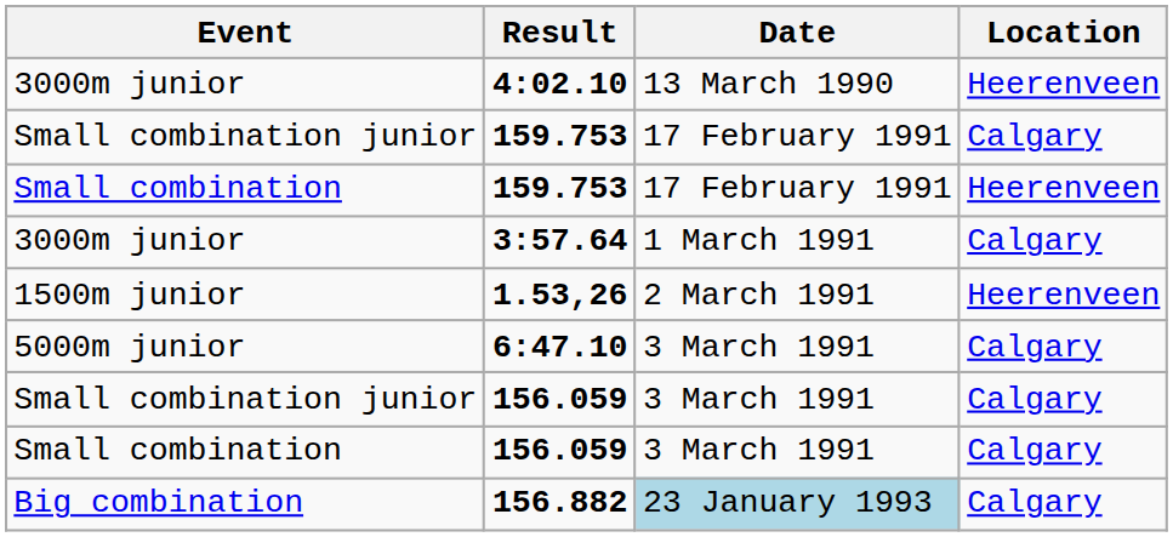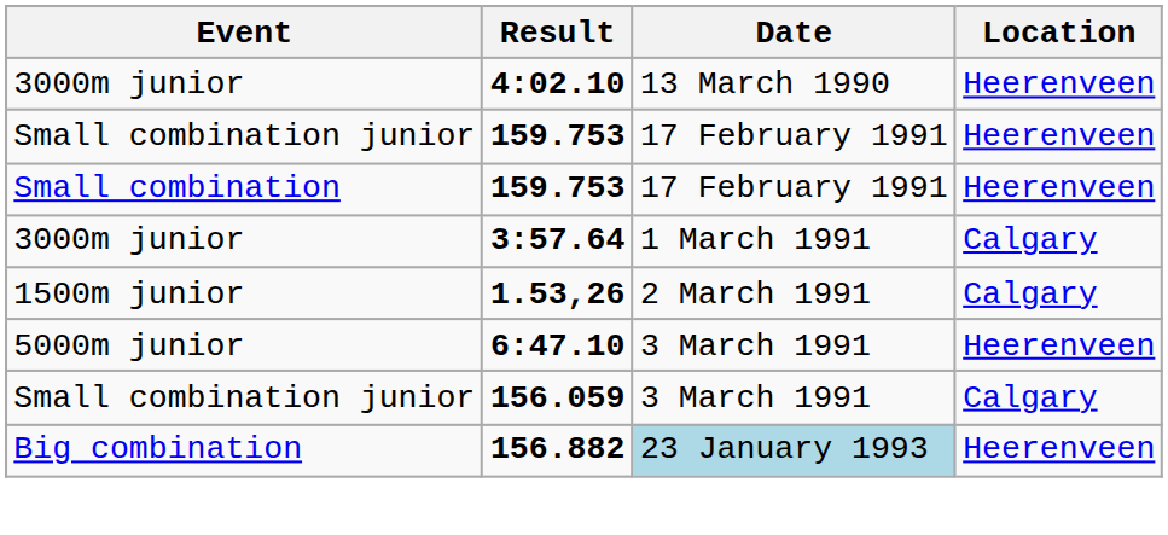 <table class='wikitable'>
 <tr>
 <th>Event</th>
 <th>Result</th>
 <th>Date</th>
 <th>Location</th>
 </tr>
 <tr>
 <td>3000m junior</td>
 <td><strong>4:02.10</strong></td>
 <td>13 March 1990</td>
 <td align=left><a href='#'>Heerenveen</a></td>
 </tr>
 <tr>
 <td>Small combination junior</td>
 <td><strong>159.753</strong></td>
 <td>17 February 1991</td>
-<td align=left><a href='#'>Calgary</a></td>
+<td align=left><a href='#'>Heerenveen</a></td>
 </tr>
 <tr>
 <td><a href='#'>Small combination</a></td>
 <td><strong>159.753</strong></td>
 <td>17 February 1991</td>
 <td align=left><a href='#'>Heerenveen</a></td>
 </tr>
 <tr>
 <td>3000m junior</td>
 <td><strong>3:57.64</strong></td>
 <td>1 March 1991</td>
 <td align=left><a href='#'>Calgary</a></td>
 </tr>
 <tr>
 <td>1500m junior</td>
 <td><strong>1.53,26</strong></td>
 <td>2 March 1991</td>
-<td align=left><a href='#'>Heerenveen</a></td>
+<td align=left><a href='#'>Calgary</a></td>
 </tr>
 <tr>
 <td>5000m junior</td>
 <td><strong>6:47.10</strong></td>
 <td>3 March 1991</td>
-<td align=left><a href='#'>Calgary</a></td>
+<td align=left><a href='#'>Heerenveen</a></td>
 </tr>
 <tr>
 <td>Small combination junior</td>
 <td><strong>156.059</strong></td>
 <td>3 March 1991</td>
 <td align=left><a href='#'>Calgary</a></td>
 </tr>
 <tr>
-<td>Small combination</td>
-<td><strong>156.059</strong></td>
-<td>3 March 1991</td>
-<td align=left><a href='#'>Calgary</a></td>
-</tr>
-<tr>
 <td><a href='#'>Big combination</a></td>
 <td><strong>156.882</strong></td>
 <td style="background: lightblue;">23 January 1993</td>
-<td align=left><a href='#'>Calgary</a></td>
+<td align=left><a href='#'>Heerenveen</a></td>
 </tr>
 </table>
